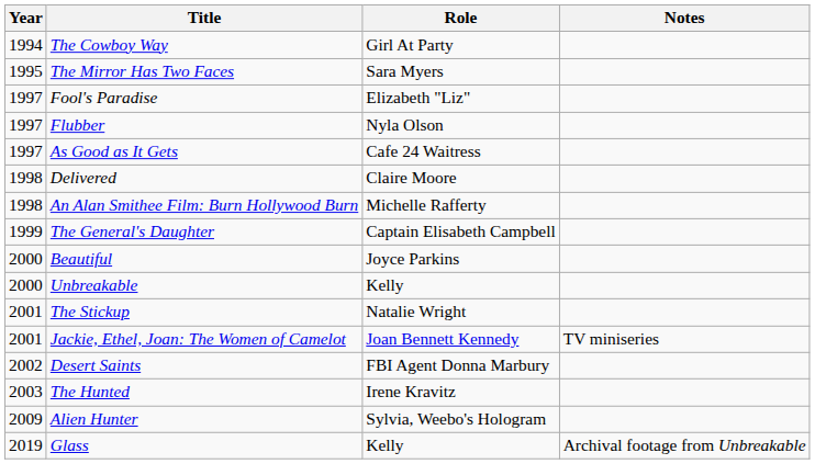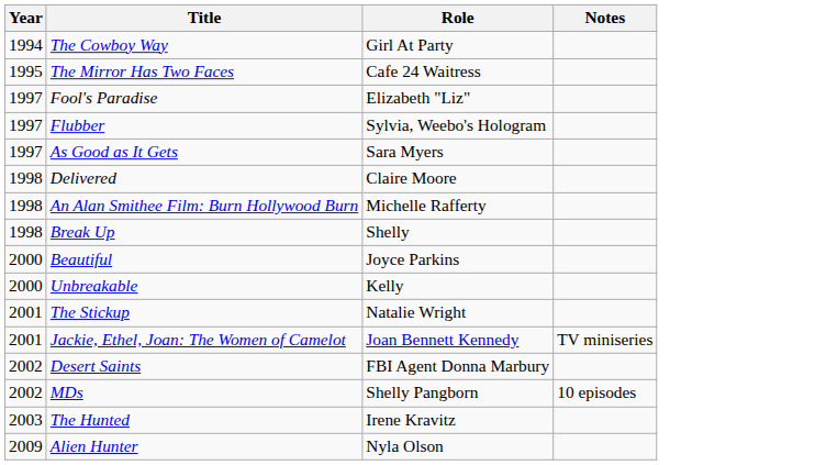 <table class="wikitable sortable">
 <tr>
 <th>Year</th>
 <th>Title</th>
 <th>Role</th>
 <th class="unsortable">Notes</th>
 </tr>
 <tr>
 <td>1994</td>
 <td><em><a href='#'>The Cowboy Way</a></em></td>
 <td>Girl At Party</td>
 <td></td>
 </tr>
 <tr>
 <td>1995</td>
 <td><em><a href='#'>The Mirror Has Two Faces</a></em></td>
-<td>Sara Myers</td>
+<td>Cafe 24 Waitress</td>
 <td></td>
 </tr>
 <tr>
 <td>1997</td>
 <td><em>Fool's Paradise</em></td>
 <td>Elizabeth "Liz"</td>
 <td></td>
 </tr>
 <tr>
 <td>1997</td>
 <td><em><a href='#'>Flubber</a></em></td>
-<td>Nyla Olson</td>
+<td>Sylvia, Weebo's Hologram</td>
 <td></td>
 </tr>
 <tr>
 <td>1997</td>
 <td><em><a href='#'>As Good as It Gets</a></em></td>
-<td>Cafe 24 Waitress</td>
+<td>Sara Myers</td>
 <td></td>
 </tr>
 <tr>
 <td>1998</td>
 <td><em>Delivered</em></td>
 <td>Claire Moore</td>
 <td></td>
 </tr>
 <tr>
 <td>1998</td>
 <td><em><a href='#'>An Alan Smithee Film: Burn Hollywood Burn</a></em></td>
 <td>Michelle Rafferty</td>
 <td></td>
 </tr>
 <tr>
-<td>1999</td>
-<td><em><a href='#'>The General's Daughter</a></em></td>
-<td>Captain Elisabeth Campbell</td>
+<td>1998</td>
+<td><em><a href='#'>Break Up</a></em></td>
+<td>Shelly</td>
 <td></td>
 </tr>
 <tr>
 <td>2000</td>
 <td><em><a href='#'>Beautiful</a></em></td>
 <td>Joyce Parkins</td>
 <td></td>
 </tr>
 <tr>
 <td>2000</td>
 <td><em><a href='#'>Unbreakable</a></em></td>
 <td>Kelly</td>
 <td></td>
 </tr>
 <tr>
 <td>2001</td>
 <td><em><a href='#'>The Stickup</a></em></td>
 <td>Natalie Wright</td>
 <td></td>
 </tr>
 <tr>
 <td>2001</td>
 <td><em><a href='#'>Jackie, Ethel, Joan: The Women of Camelot</a></em></td>
 <td><a href='#'>Joan Bennett Kennedy</a></td>
 <td>TV miniseries</td>
 </tr>
 <tr>
 <td>2002</td>
 <td><em><a href='#'>Desert Saints</a></em></td>
 <td>FBI Agent Donna Marbury</td>
 <td></td>
 </tr>
 <tr>
+<td>2002</td>
+<td><em><a href='#'>MDs</a></em></td>
+<td>Shelly Pangborn</td>
+<td>10 episodes</td>
+</tr>
+<tr>
 <td>2003</td>
 <td><em><a href='#'>The Hunted</a></em></td>
 <td>Irene Kravitz</td>
 <td></td>
 </tr>
 <tr>
 <td>2009</td>
 <td><em><a href='#'>Alien Hunter</a></em></td>
-<td>Sylvia, Weebo's Hologram</td>
+<td>Nyla Olson</td>
 <td></td>
 </tr>
-<tr>
-<td>2019</td>
-<td><em><a href='#'>Glass</a></em></td>
-<td>Kelly</td>
-<td>Archival footage from <em>Unbreakable</em></td>
-</tr>
 </table>
